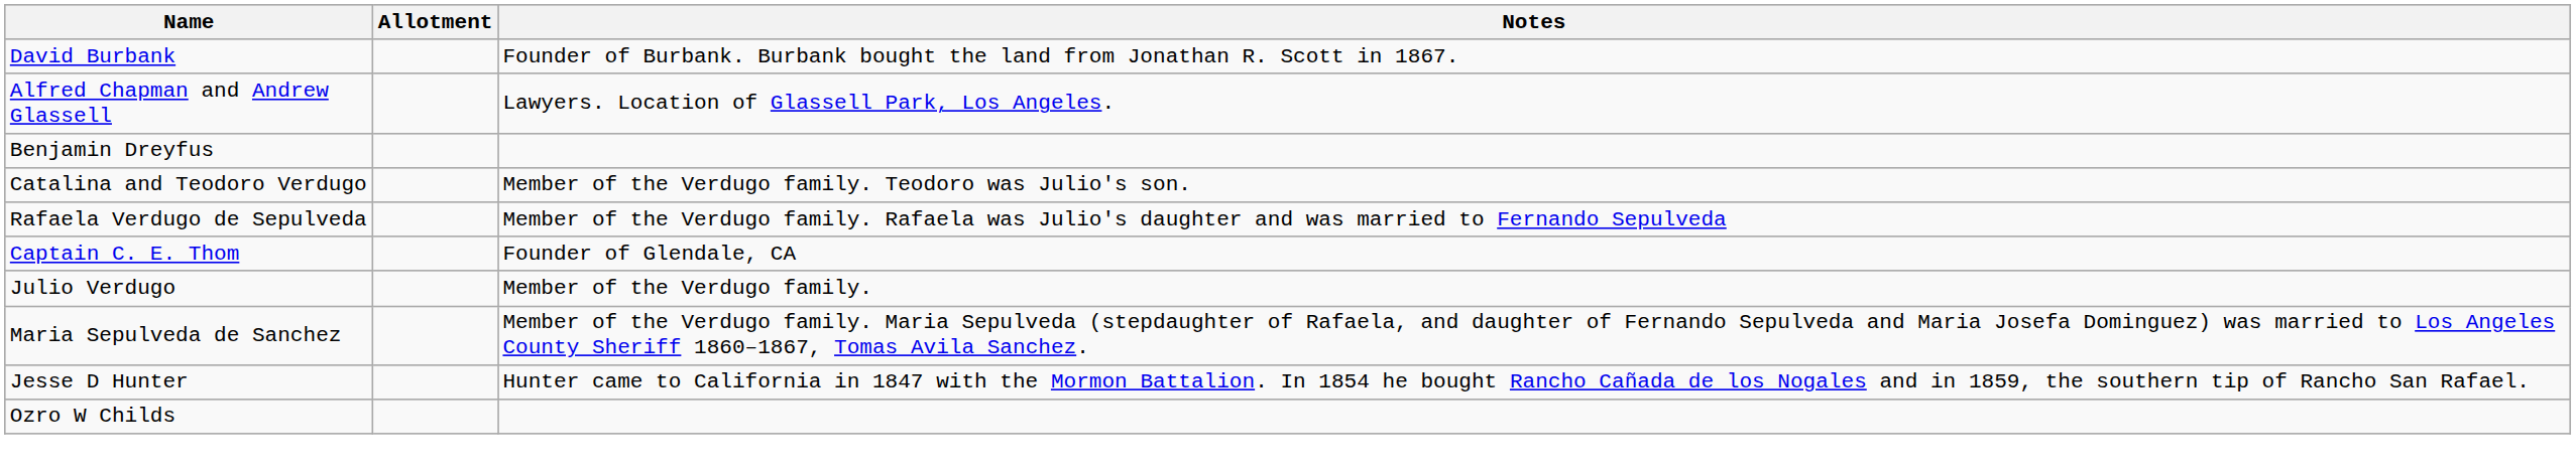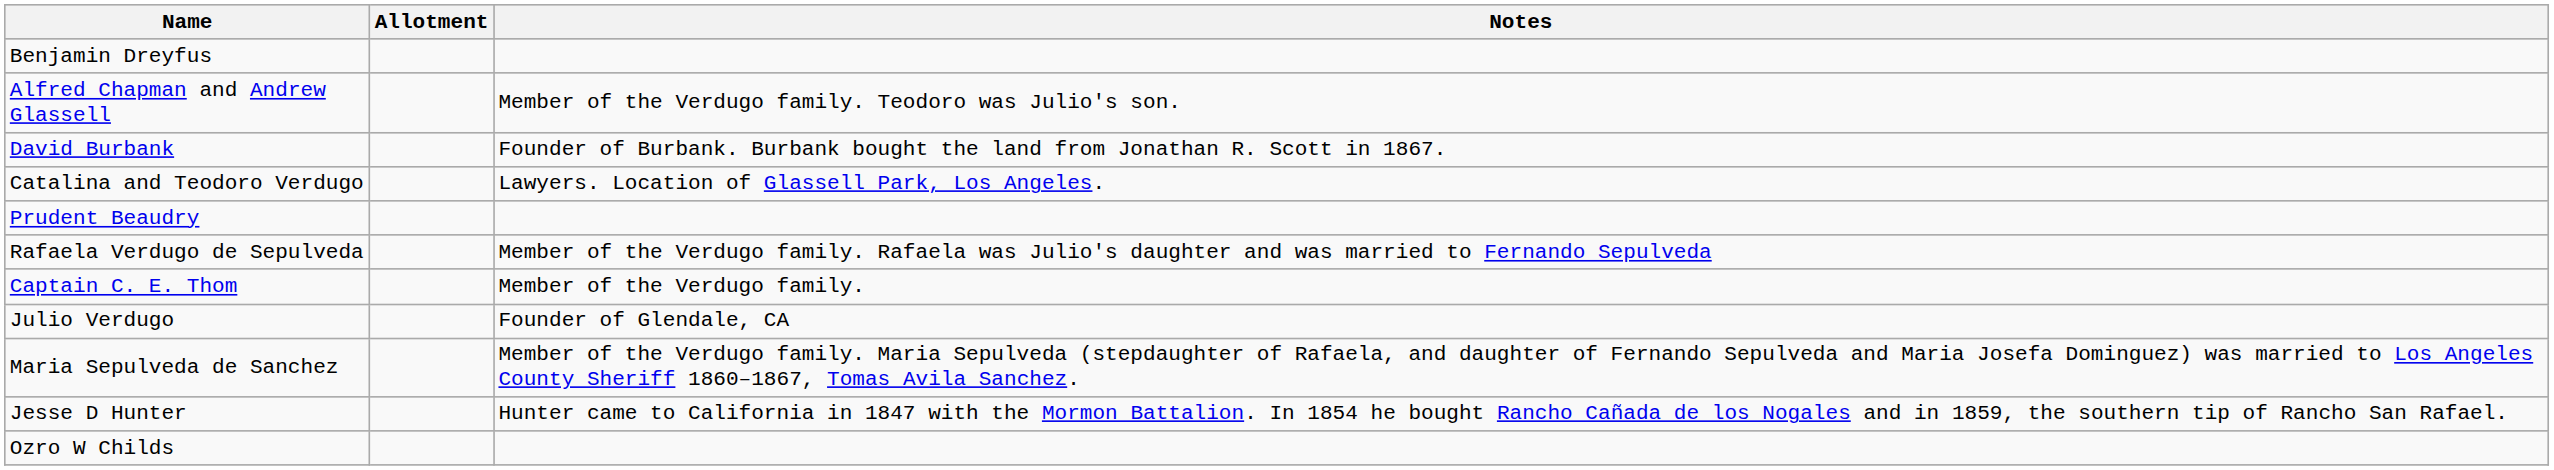 <table class="wikitable">
 <tr>
 <th>Name</th>
 <th>Allotment</th>
 <th>Notes</th>
 </tr>
 <tr>
+<td>Benjamin Dreyfus</td>
+<td></td>
+<td></td>
+</tr>
+<tr>
+<td><a href='#'>Alfred Chapman</a> and <a href='#'>Andrew Glassell</a></td>
+<td></td>
+<td>Member of the Verdugo family. Teodoro was Julio's son.</td>
+</tr>
+<tr>
 <td><a href='#'>David Burbank</a></td>
 <td></td>
 <td>Founder of Burbank. Burbank bought the land from Jonathan R. Scott in 1867.</td>
 </tr>
 <tr>
-<td><a href='#'>Alfred Chapman</a> and <a href='#'>Andrew Glassell</a></td>
+<td>Catalina and Teodoro Verdugo</td>
 <td></td>
 <td>Lawyers. Location of <a href='#'>Glassell Park, Los Angeles</a>.</td>
 </tr>
 <tr>
-<td>Benjamin Dreyfus</td>
+<td><a href='#'>Prudent Beaudry</a></td>
 <td></td>
 <td></td>
-</tr>
-<tr>
-<td>Catalina and Teodoro Verdugo</td>
-<td></td>
-<td>Member of the Verdugo family. Teodoro was Julio's son.</td>
 </tr>
 <tr>
 <td>Rafaela Verdugo de Sepulveda</td>
 <td></td>
 <td>Member of the Verdugo family. Rafaela was Julio's daughter and was married to <a href='#'>Fernando Sepulveda</a></td>
 </tr>
 <tr>
 <td><a href='#'>Captain C. E. Thom</a></td>
 <td></td>
-<td>Founder of Glendale, CA</td>
+<td>Member of the Verdugo family.</td>
 </tr>
 <tr>
 <td>Julio Verdugo</td>
 <td></td>
-<td>Member of the Verdugo family.</td>
+<td>Founder of Glendale, CA</td>
 </tr>
 <tr>
 <td>Maria Sepulveda de Sanchez</td>
 <td></td>
 <td>Member of the Verdugo family. Maria Sepulveda (stepdaughter of Rafaela, and daughter of Fernando Sepulveda and Maria Josefa Dominguez) was married to <a href='#'>Los Angeles County Sheriff</a> 1860–1867, <a href='#'>Tomas Avila Sanchez</a>.</td>
 </tr>
 <tr>
 <td>Jesse D Hunter</td>
 <td></td>
 <td>Hunter came to California in 1847 with the <a href='#'>Mormon Battalion</a>. In 1854 he bought <a href='#'>Rancho Cañada de los Nogales</a> and in 1859, the southern tip of Rancho San Rafael.</td>
 </tr>
 <tr>
 <td>Ozro W Childs</td>
 <td></td>
 <td></td>
 </tr>
 </table>
